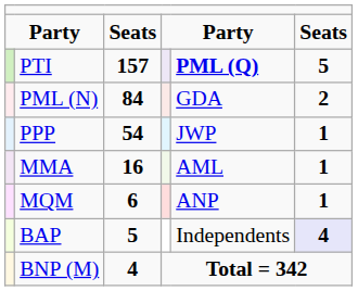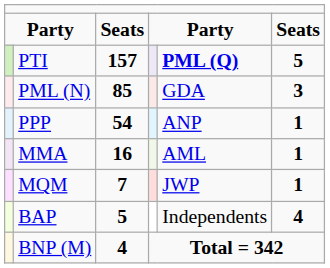 <table class ="wikitable floatright">
 <tr>
 <td colspan=8></td>
 </tr>
 <tr>
 <td colspan=2 style="text-align: center"><strong>Party</strong></td>
 <td style="text-align: center"><strong>Seats</strong></td>
 <td colspan=2 style="text-align: center"><strong>Party</strong></td>
 <td style="text-align: center"><strong>Seats</strong></td>
 </tr>
 <tr>
 <td bgcolor="#D0F0C0"></td>
 <td><a href='#'>PTI</a></td>
 <td style="text-align: center"><strong>157</strong></td>
 <td bgcolor="#EDE7F6"></td>
 <td><strong><a href='#'>PML (Q)</a></strong></td>
 <td style="text-align: center"><strong>5</strong></td>
 </tr>
 <tr>
 <td bgcolor="#FFEBEE"></td>
 <td><a href='#'>PML (N)</a></td>
-<td style="text-align: center"><strong>84</strong></td>
+<td style="text-align: center"><strong>85</strong></td>
 <td bgcolor="#FBE9E7"></td>
 <td><a href='#'>GDA</a></td>
-<td style="text-align: center"><strong>2</strong></td>
+<td style="text-align: center"><strong>3</strong></td>
 </tr>
 <tr>
 <td bgcolor="#E3F2FD"></td>
 <td><a href='#'>PPP</a></td>
 <td style="text-align: center"><strong>54</strong></td>
 <td bgcolor="#E1F5FE"></td>
-<td><a href='#'>JWP</a></td>
+<td><a href='#'>ANP</a></td>
 <td style="text-align: center"><strong>1</strong></td>
 </tr>
 <tr>
 <td bgcolor="#F3E5F5"></td>
 <td><a href='#'>MMA</a></td>
 <td style="text-align: center"><strong>16</strong></td>
 <td bgcolor="#F1F8E9"></td>
 <td><a href='#'>AML</a></td>
 <td style="text-align: center"><strong>1</strong></td>
 </tr>
 <tr>
 <td bgcolor="#FDE0FF"></td>
 <td><a href='#'>MQM</a></td>
-<td style="text-align: center"><strong>6</strong></td>
+<td style="text-align: center"><strong>7</strong></td>
 <td bgcolor="#FFDDDD"></td>
-<td><a href='#'>ANP</a></td>
+<td><a href='#'>JWP</a></td>
 <td style="text-align: center"><strong>1</strong></td>
 </tr>
 <tr>
 <td bgcolor="#F4FFDD"></td>
 <td><a href='#'>BAP</a></td>
 <td style="text-align: center"><strong>5</strong></td>
 <td bgcolor="White"></td>
 <td>Independents</td>
-<td style="background: lavender; text-align: center"><strong>4</strong></td>
+<td style="text-align: center"><strong>4</strong></td>
 </tr>
 <tr>
 <td bgcolor="#FFF8E1"></td>
 <td><a href='#'>BNP (M)</a></td>
 <td style="text-align: center"><strong>4</strong></td>
 <td colspan=4 style="text-align: center"><strong>Total = 342</strong></td>
 </tr>
 </table>
